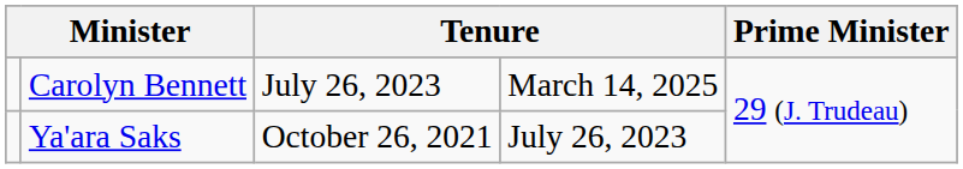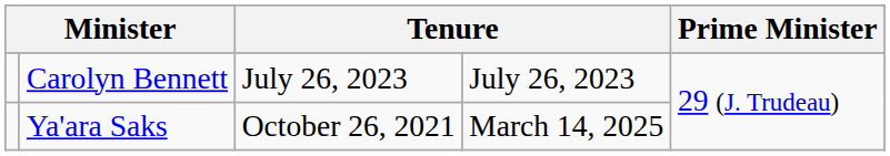 <table class="wikitable">
 <tr>
 <th colspan="2">Minister</th>
 <th colspan="2">Tenure</th>
 <th>Prime Minister</th>
 </tr>
 <tr>
 <td rowspan="1" ></td>
 <td><a href='#'>Carolyn Bennett</a></td>
 <td>July 26, 2023</td>
-<td>March 14, 2025</td>
+<td>July 26, 2023</td>
 <td rowspan="2"><a href='#'>29</a> <small>(<a href='#'>J. Trudeau</a>)</small></td>
 </tr>
 <tr>
 <td rowspan="1" ></td>
 <td><a href='#'>Ya'ara Saks</a></td>
 <td>October 26, 2021</td>
-<td>July 26, 2023</td>
+<td>March 14, 2025</td>
 </tr>
 </table>
